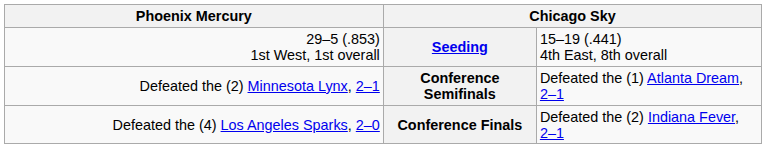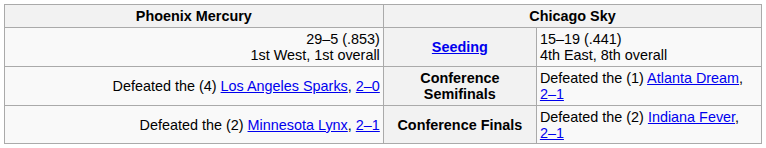 <table class="wikitable" style="width: 60%; font-size:90%;">
 <tr valign=top>
 <th colspan=2 width=45%>Phoenix Mercury</th>
 <th colspan=2 width=45%>Chicago Sky</th>
 </tr>
 <tr>
 <td align=right>29–5 (.853)<br> 1st West, 1st overall</td>
 <th colspan=2><a href='#'>Seeding</a></th>
 <td align=left>15–19 (.441)<br> 4th East, 8th overall</td>
 </tr>
 <tr>
-<td align=right>Defeated the (2) <a href='#'>Minnesota Lynx</a>, <a href='#'>2–1</a></td>
+<td align=right>Defeated the (4) <a href='#'>Los Angeles Sparks</a>, <a href='#'>2–0</a></td>
 <th colspan=2>Conference Semifinals</th>
 <td align=left>Defeated the (1) <a href='#'>Atlanta Dream</a>, <a href='#'>2–1</a></td>
 </tr>
 <tr>
-<td align=right>Defeated the (4) <a href='#'>Los Angeles Sparks</a>, <a href='#'>2–0</a></td>
+<td align=right>Defeated the (2) <a href='#'>Minnesota Lynx</a>, <a href='#'>2–1</a></td>
 <th colspan=2>Conference Finals</th>
 <td align=left>Defeated the (2) <a href='#'>Indiana Fever</a>, <a href='#'>2–1</a></td>
 </tr>
 </table>
